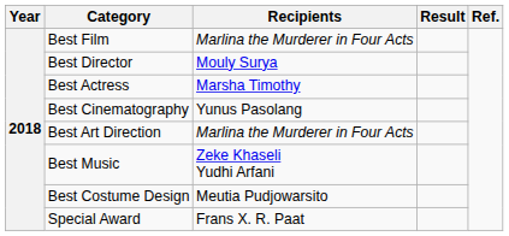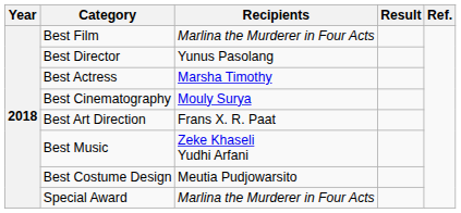 <table class="wikitable plainrowheaders sortable">
 <tr>
 <th>Year</th>
 <th>Category</th>
 <th>Recipients</th>
 <th>Result</th>
 <th class="unsortable">Ref.</th>
 </tr>
 <tr>
 <th rowspan="8">2018</th>
 <td>Best Film</td>
 <td><em>Marlina the Murderer in Four Acts</em></td>
 <td></td>
 <td rowspan="8"></td>
 </tr>
 <tr>
 <td>Best Director</td>
-<td><a href='#'>Mouly Surya</a></td>
+<td>Yunus Pasolang</td>
 <td></td>
 </tr>
 <tr>
 <td>Best Actress</td>
 <td><a href='#'>Marsha Timothy</a></td>
 <td></td>
 </tr>
 <tr>
 <td>Best Cinematography</td>
-<td>Yunus Pasolang</td>
+<td><a href='#'>Mouly Surya</a></td>
 <td></td>
 </tr>
 <tr>
 <td>Best Art Direction</td>
-<td><em>Marlina the Murderer in Four Acts</em></td>
+<td>Frans X. R. Paat</td>
 <td></td>
 </tr>
 <tr>
 <td>Best Music</td>
 <td><a href='#'>Zeke Khaseli</a><br>Yudhi Arfani</td>
 <td></td>
 </tr>
 <tr>
 <td>Best Costume Design</td>
 <td>Meutia Pudjowarsito</td>
 <td></td>
 </tr>
 <tr>
 <td>Special Award</td>
-<td>Frans X. R. Paat</td>
+<td><em>Marlina the Murderer in Four Acts</em></td>
 <td></td>
 </tr>
 </table>
